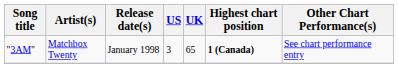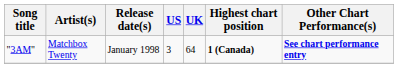 <table class="wikitable sortable" style="font-size:95%;">
 <tr>
 <th><big>Song title</big></th>
 <th><big>Artist(s)</big></th>
 <th><big>Release date(s)</big></th>
 <th><big><a href='#'>US</a></big></th>
 <th><big><a href='#'>UK</a></big></th>
 <th><big>Highest chart position</big></th>
 <th><big>Other Chart Performance(s)</big></th>
 </tr>
 <tr>
 <td>"<a href='#'>3AM</a>"</td>
 <td><a href='#'>Matchbox Twenty</a></td>
 <td>January 1998</td>
 <td>3</td>
-<td>65</td>
+<td>64</td>
 <td><strong>1 (Canada)</strong></td>
-<td><a href='#'>See chart performance entry</a></td>
+<td><strong><a href='#'>See chart performance entry</a></strong></td>
 </tr>
 <tr>
 </tr>
 </table>
